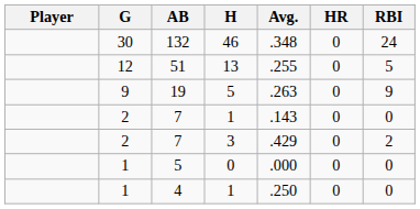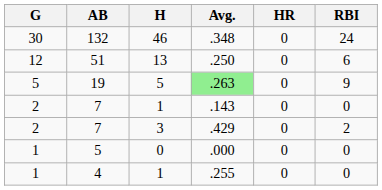 <table class="wikitable sortable">
 <tr>
-<th bgcolor="#DDDDFF" width="16%">Player</th>
 <th bgcolor="#DDDDFF" width="9%">G</th>
 <th bgcolor="#DDDDFF" width="9%">AB</th>
 <th bgcolor="#DDDDFF" width="9%">H</th>
 <th bgcolor="#DDDDFF" width="9%">Avg.</th>
 <th bgcolor="#DDDDFF" width="9%">HR</th>
 <th bgcolor="#DDDDFF" width="9%">RBI</th>
 </tr>
 <tr align="center">
-<td></td>
 <td>30</td>
 <td>132</td>
 <td>46</td>
 <td>.348</td>
 <td>0</td>
 <td>24</td>
 </tr>
 <tr align="center">
-<td></td>
 <td>12</td>
 <td>51</td>
 <td>13</td>
-<td>.255</td>
+<td>.250</td>
 <td>0</td>
-<td>5</td>
+<td>6</td>
 </tr>
 <tr align="center">
-<td></td>
-<td>9</td>
+<td>5</td>
 <td>19</td>
 <td>5</td>
-<td>.263</td>
+<td style="background: lightgreen;">.263</td>
 <td>0</td>
 <td>9</td>
 </tr>
 <tr align="center">
-<td></td>
 <td>2</td>
 <td>7</td>
 <td>1</td>
 <td>.143</td>
 <td>0</td>
 <td>0</td>
 </tr>
 <tr align="center">
-<td></td>
 <td>2</td>
 <td>7</td>
 <td>3</td>
 <td>.429</td>
 <td>0</td>
 <td>2</td>
 </tr>
 <tr align="center">
-<td></td>
 <td>1</td>
 <td>5</td>
 <td>0</td>
 <td>.000</td>
 <td>0</td>
 <td>0</td>
 </tr>
 <tr align="center">
-<td></td>
 <td>1</td>
 <td>4</td>
 <td>1</td>
-<td>.250</td>
+<td>.255</td>
 <td>0</td>
 <td>0</td>
 </tr>
 </table>
